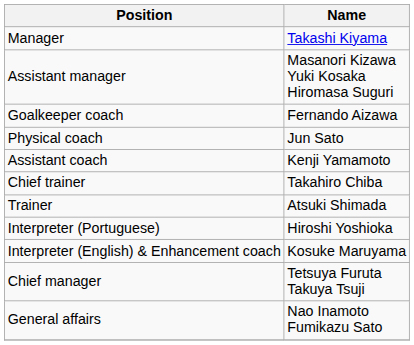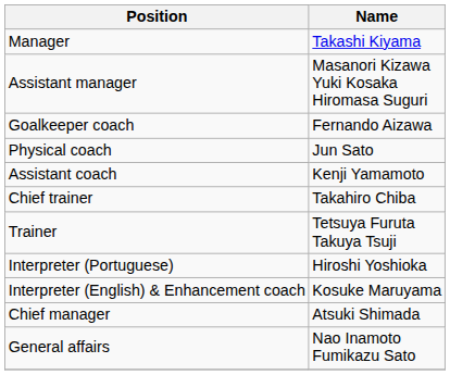 <table class="wikitable">
 <tr>
 <th>Position</th>
 <th>Name</th>
 </tr>
 <tr>
 <td>Manager</td>
 <td> <a href='#'>Takashi Kiyama</a></td>
 </tr>
 <tr>
 <td>Assistant manager</td>
 <td> Masanori Kizawa <br>  Yuki Kosaka <br>  Hiromasa Suguri</td>
 </tr>
 <tr>
 <td>Goalkeeper coach</td>
 <td> Fernando Aizawa</td>
 </tr>
 <tr>
 <td>Physical coach</td>
 <td> Jun Sato</td>
 </tr>
 <tr>
 <td>Assistant coach</td>
 <td> Kenji Yamamoto</td>
 </tr>
 <tr>
 <td>Chief trainer</td>
 <td> Takahiro Chiba</td>
 </tr>
 <tr>
 <td>Trainer</td>
-<td> Atsuki Shimada</td>
+<td> Tetsuya Furuta <br>  Takuya Tsuji</td>
 </tr>
 <tr>
 <td>Interpreter (Portuguese)</td>
 <td> Hiroshi Yoshioka</td>
 </tr>
 <tr>
 <td>Interpreter (English) & Enhancement coach</td>
 <td> Kosuke Maruyama</td>
 </tr>
 <tr>
 <td>Chief manager</td>
-<td> Tetsuya Furuta <br>  Takuya Tsuji</td>
+<td> Atsuki Shimada</td>
 </tr>
 <tr>
 <td>General affairs</td>
 <td> Nao Inamoto <br>  Fumikazu Sato</td>
 </tr>
 <tr>
 </tr>
 </table>
